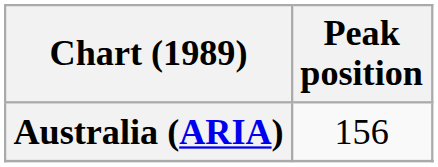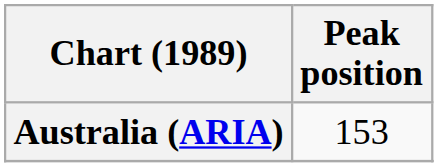 <table class="wikitable sortable plainrowheaders" style="text-align:center">
 <tr>
 <th scope="col">Chart (1989)</th>
 <th scope="col">Peak<br>position</th>
 </tr>
 <tr>
 <th scope="row">Australia (<a href='#'>ARIA</a>)</th>
-<td align="center">156</td>
+<td align="center">153</td>
 </tr>
 <tr>
 </tr>
 <tr>
 </tr>
 <tr>
 </tr>
 </table>
